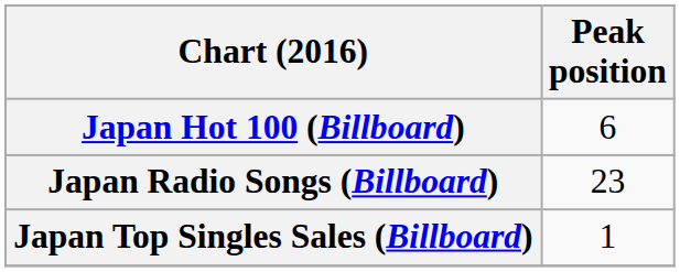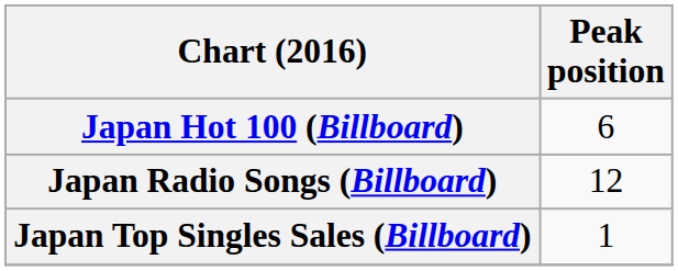 <table class="wikitable plainrowheaders">
 <tr>
 <th>Chart (2016)</th>
 <th>Peak<br>position</th>
 </tr>
 <tr>
 <th scope="row"><a href='#'>Japan Hot 100</a> (<em><a href='#'>Billboard</a></em>)</th>
 <td style="text-align:center;">6</td>
 </tr>
 <tr>
 <th scope="row">Japan Radio Songs (<em><a href='#'>Billboard</a></em>)</th>
-<td style="text-align:center;">23</td>
+<td style="text-align:center;">12</td>
 </tr>
 <tr>
 <th scope="row">Japan Top Singles Sales (<em><a href='#'>Billboard</a></em>)</th>
 <td style="text-align:center;">1</td>
 </tr>
 <tr>
 </tr>
 </table>
